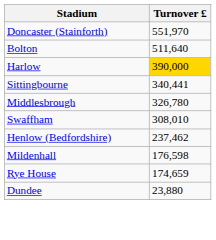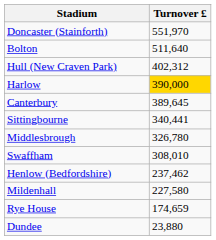 <table class="wikitable">
 <tr>
 <th width=200>Stadium</th>
 <th width=80>Turnover £</th>
 </tr>
 <tr>
 <td><a href='#'>Doncaster (Stainforth)</a></td>
 <td>551,970</td>
 </tr>
 <tr>
 <td><a href='#'>Bolton</a></td>
 <td>511,640</td>
 </tr>
 <tr>
+<td><a href='#'>Hull (New Craven Park)</a></td>
+<td>402,312</td>
+</tr>
+<tr>
 <td><a href='#'>Harlow</a></td>
 <td style="background: gold;">390,000</td>
+</tr>
+<tr>
+<td><a href='#'>Canterbury</a></td>
+<td>389,645</td>
 </tr>
 <tr>
 <td><a href='#'>Sittingbourne</a></td>
 <td>340,441</td>
 </tr>
 <tr>
 <td><a href='#'>Middlesbrough</a></td>
 <td>326,780</td>
 </tr>
 <tr>
 <td><a href='#'>Swaffham</a></td>
 <td>308,010</td>
 </tr>
 <tr>
 <td><a href='#'>Henlow (Bedfordshire)</a></td>
 <td>237,462</td>
 </tr>
 <tr>
 <td><a href='#'>Mildenhall</a></td>
-<td>176,598</td>
+<td>227,580</td>
 </tr>
 <tr>
 <td><a href='#'>Rye House</a></td>
 <td>174,659</td>
 </tr>
 <tr>
 <td><a href='#'>Dundee</a></td>
 <td>23,880</td>
 </tr>
 </table>
